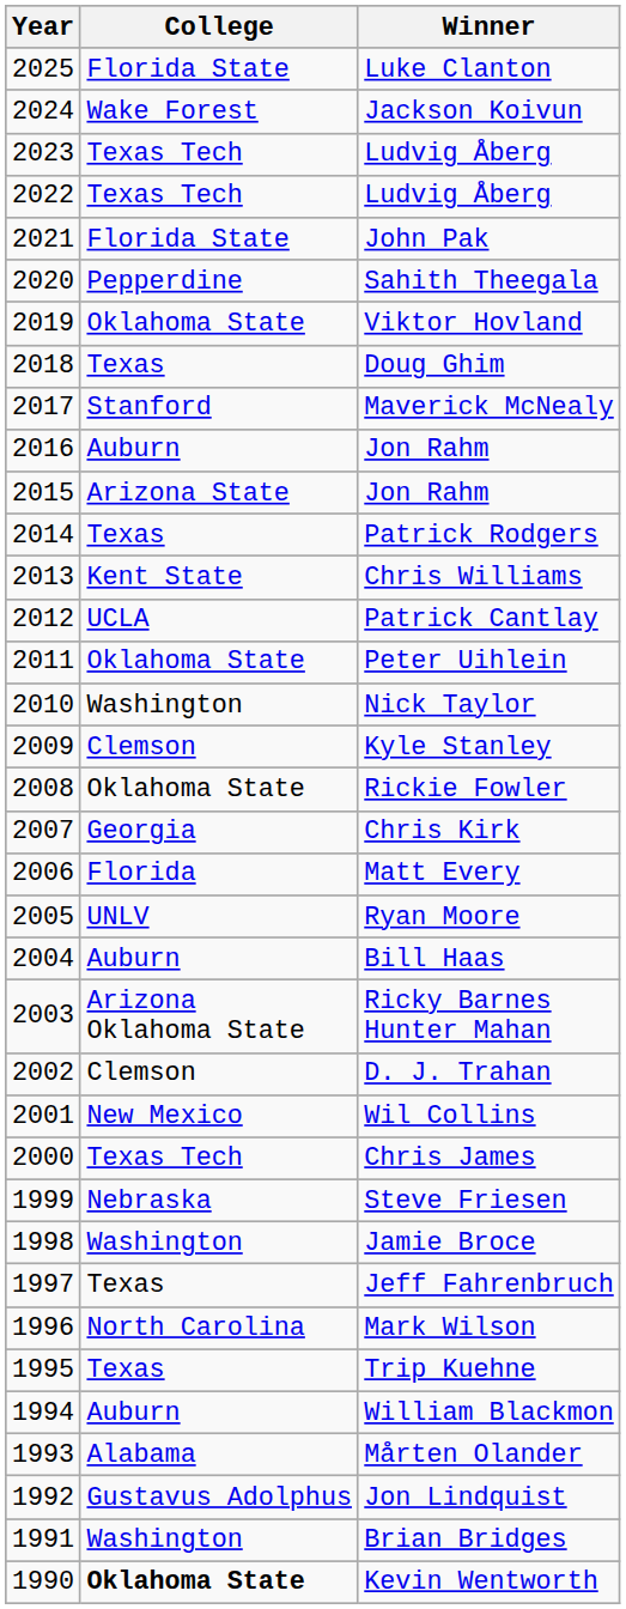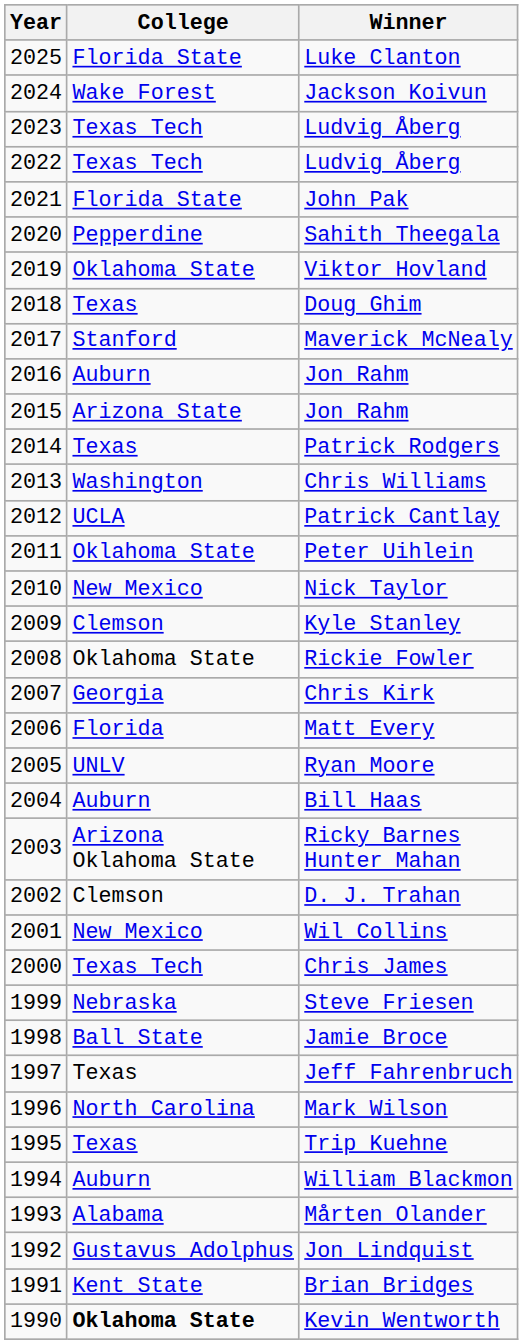 <table class="wikitable sortable">
 <tr>
 <th>Year</th>
 <th>College</th>
 <th>Winner</th>
 </tr>
 <tr>
 <td>2025</td>
 <td><a href='#'>Florida State</a></td>
 <td><a href='#'>Luke Clanton</a></td>
 </tr>
 <tr>
 <td>2024</td>
 <td><a href='#'>Wake Forest</a></td>
 <td><a href='#'>Jackson Koivun</a></td>
 </tr>
 <tr>
 <td>2023</td>
 <td><a href='#'>Texas Tech</a></td>
 <td><a href='#'>Ludvig Åberg</a></td>
 </tr>
 <tr>
 <td>2022</td>
 <td><a href='#'>Texas Tech</a></td>
 <td><a href='#'>Ludvig Åberg</a></td>
 </tr>
 <tr>
 <td>2021</td>
 <td><a href='#'>Florida State</a></td>
 <td><a href='#'>John Pak</a></td>
 </tr>
 <tr>
 <td>2020</td>
 <td><a href='#'>Pepperdine</a></td>
 <td><a href='#'>Sahith Theegala</a></td>
 </tr>
 <tr>
 <td>2019</td>
 <td><a href='#'>Oklahoma State</a></td>
 <td><a href='#'>Viktor Hovland</a></td>
 </tr>
 <tr>
 <td>2018</td>
 <td><a href='#'>Texas</a></td>
 <td><a href='#'>Doug Ghim</a></td>
 </tr>
 <tr>
 <td>2017</td>
 <td><a href='#'>Stanford</a></td>
 <td><a href='#'>Maverick McNealy</a></td>
 </tr>
 <tr>
 <td>2016</td>
 <td><a href='#'>Auburn</a></td>
 <td><a href='#'>Jon Rahm</a></td>
 </tr>
 <tr>
 <td>2015</td>
 <td><a href='#'>Arizona State</a></td>
 <td><a href='#'>Jon Rahm</a></td>
 </tr>
 <tr>
 <td>2014</td>
 <td><a href='#'>Texas</a></td>
 <td><a href='#'>Patrick Rodgers</a></td>
 </tr>
 <tr>
 <td>2013</td>
-<td><a href='#'>Kent State</a></td>
+<td><a href='#'>Washington</a></td>
 <td><a href='#'>Chris Williams</a></td>
 </tr>
 <tr>
 <td>2012</td>
 <td><a href='#'>UCLA</a></td>
 <td><a href='#'>Patrick Cantlay</a></td>
 </tr>
 <tr>
 <td>2011</td>
 <td><a href='#'>Oklahoma State</a></td>
 <td><a href='#'>Peter Uihlein</a></td>
 </tr>
 <tr>
 <td>2010</td>
-<td>Washington</td>
+<td><a href='#'>New Mexico</a></td>
 <td><a href='#'>Nick Taylor</a></td>
 </tr>
 <tr>
 <td>2009</td>
 <td><a href='#'>Clemson</a></td>
 <td><a href='#'>Kyle Stanley</a></td>
 </tr>
 <tr>
 <td>2008</td>
 <td>Oklahoma State</td>
 <td><a href='#'>Rickie Fowler</a></td>
 </tr>
 <tr>
 <td>2007</td>
 <td><a href='#'>Georgia</a></td>
 <td><a href='#'>Chris Kirk</a></td>
 </tr>
 <tr>
 <td>2006</td>
 <td><a href='#'>Florida</a></td>
 <td><a href='#'>Matt Every</a></td>
 </tr>
 <tr>
 <td>2005</td>
 <td><a href='#'>UNLV</a></td>
 <td><a href='#'>Ryan Moore</a></td>
 </tr>
 <tr>
 <td>2004</td>
 <td><a href='#'>Auburn</a></td>
 <td><a href='#'>Bill Haas</a></td>
 </tr>
 <tr>
 <td>2003</td>
 <td><a href='#'>Arizona</a><br>Oklahoma State</td>
 <td><a href='#'>Ricky Barnes</a><br><a href='#'>Hunter Mahan</a></td>
 </tr>
 <tr>
 <td>2002</td>
 <td>Clemson</td>
 <td><a href='#'>D. J. Trahan</a></td>
 </tr>
 <tr>
 <td>2001</td>
 <td><a href='#'>New Mexico</a></td>
 <td><a href='#'>Wil Collins</a></td>
 </tr>
 <tr>
 <td>2000</td>
 <td><a href='#'>Texas Tech</a></td>
 <td><a href='#'>Chris James</a></td>
 </tr>
 <tr>
 <td>1999</td>
 <td><a href='#'>Nebraska</a></td>
 <td><a href='#'>Steve Friesen</a></td>
 </tr>
 <tr>
 <td>1998</td>
-<td><a href='#'>Washington</a></td>
+<td><a href='#'>Ball State</a></td>
 <td><a href='#'>Jamie Broce</a></td>
 </tr>
 <tr>
 <td>1997</td>
 <td>Texas</td>
 <td><a href='#'>Jeff Fahrenbruch</a></td>
 </tr>
 <tr>
 <td>1996</td>
 <td><a href='#'>North Carolina</a></td>
 <td><a href='#'>Mark Wilson</a></td>
 </tr>
 <tr>
 <td>1995</td>
 <td><a href='#'>Texas</a></td>
 <td><a href='#'>Trip Kuehne</a></td>
 </tr>
 <tr>
 <td>1994</td>
 <td><a href='#'>Auburn</a></td>
 <td><a href='#'>William Blackmon</a></td>
 </tr>
 <tr>
 <td>1993</td>
 <td><a href='#'>Alabama</a></td>
 <td><a href='#'>Mårten Olander</a></td>
 </tr>
 <tr>
 <td>1992</td>
 <td><a href='#'>Gustavus Adolphus</a></td>
 <td><a href='#'>Jon Lindquist</a></td>
 </tr>
 <tr>
 <td>1991</td>
-<td><a href='#'>Washington</a></td>
+<td><a href='#'>Kent State</a></td>
 <td><a href='#'>Brian Bridges</a></td>
 </tr>
 <tr>
 <td>1990</td>
 <td><strong>Oklahoma State</strong></td>
 <td><a href='#'>Kevin Wentworth</a></td>
 </tr>
 </table>
